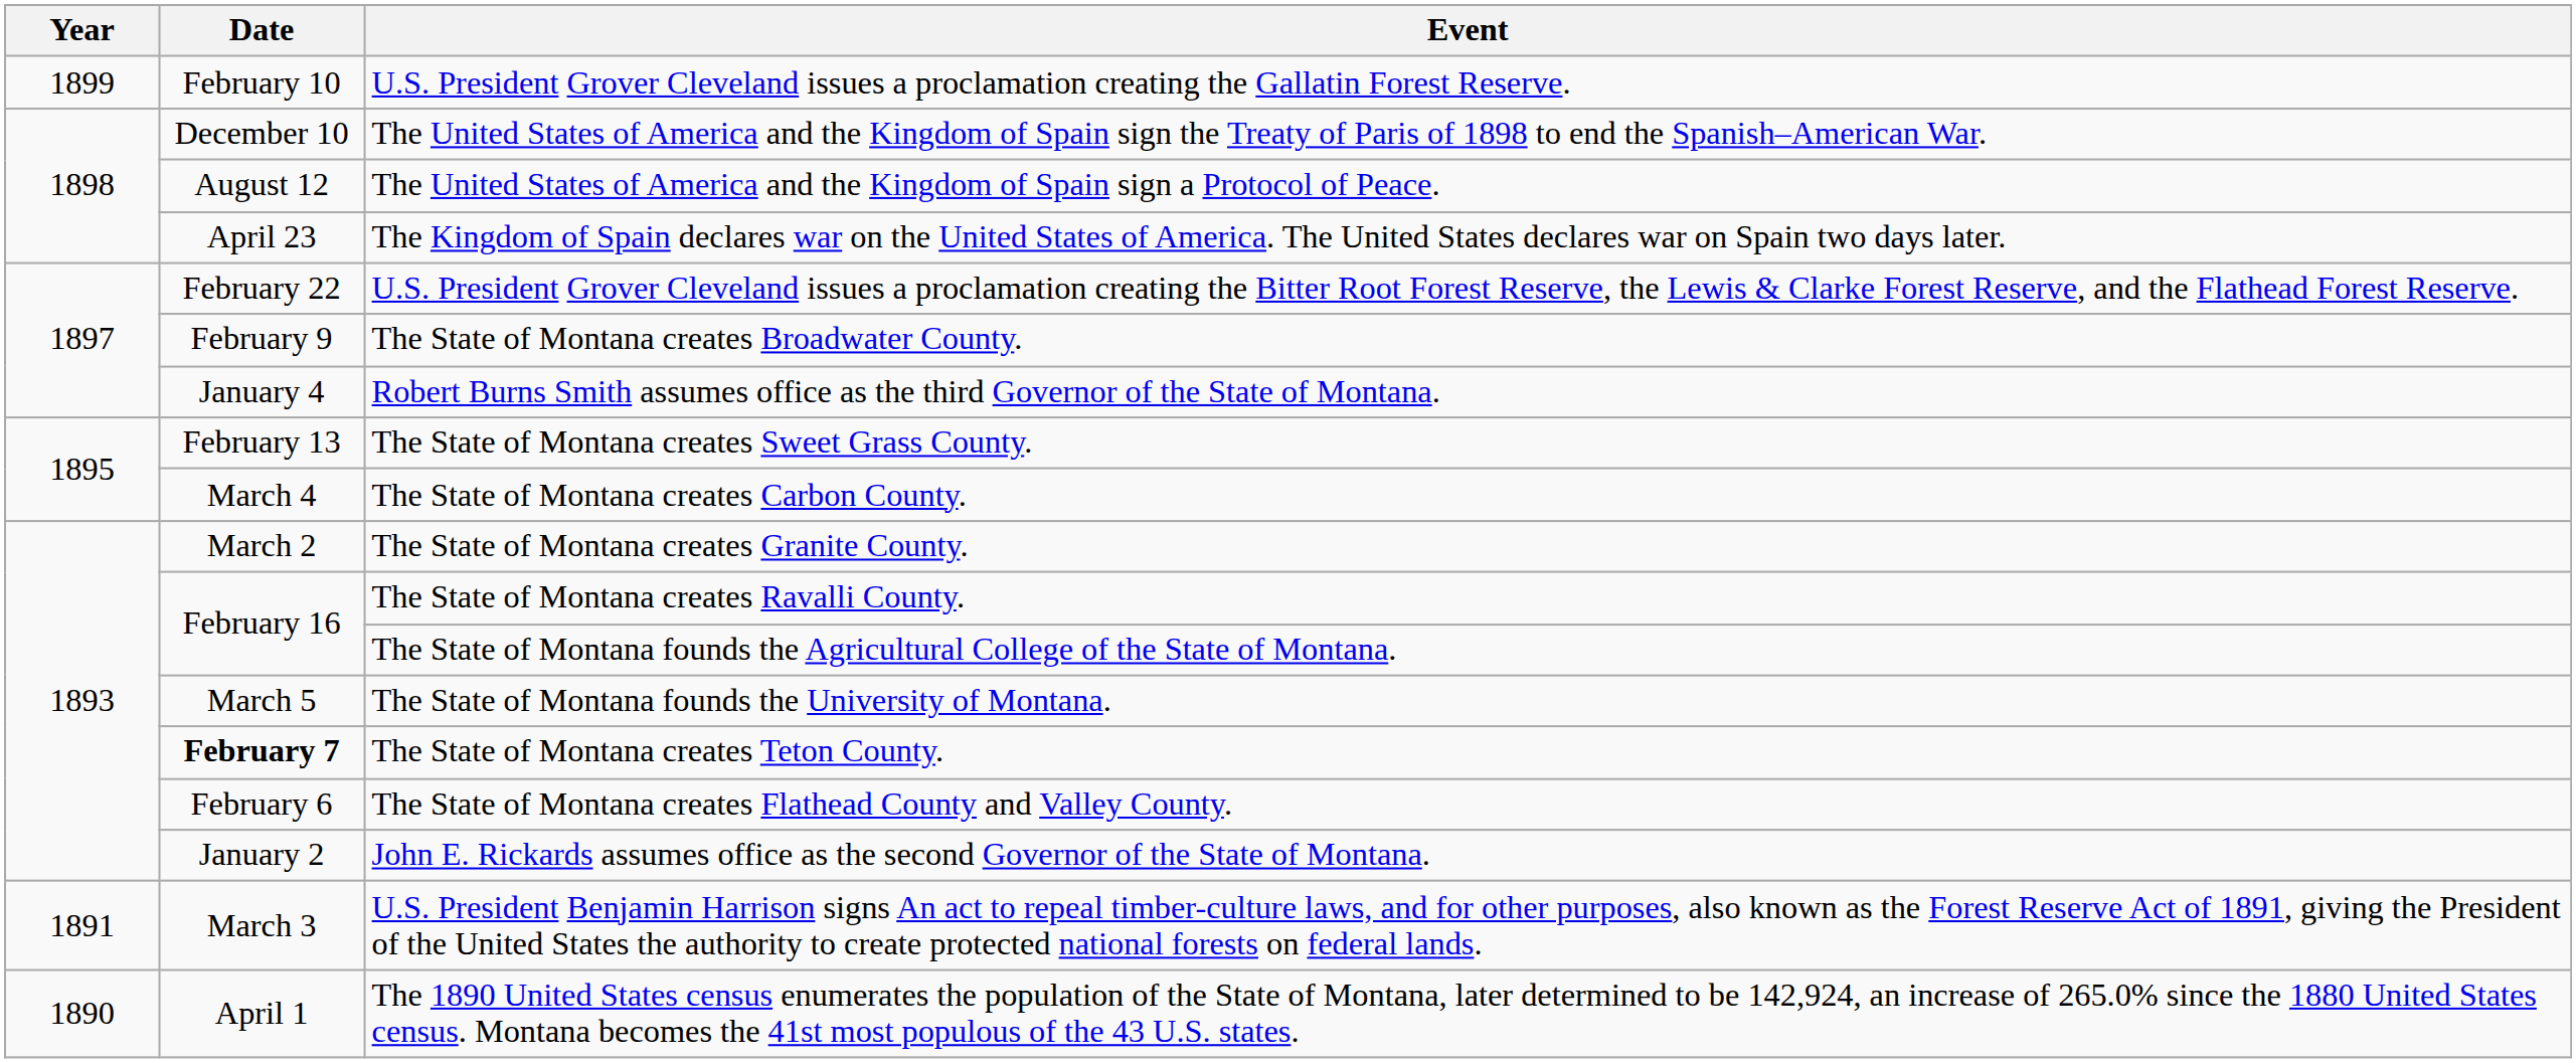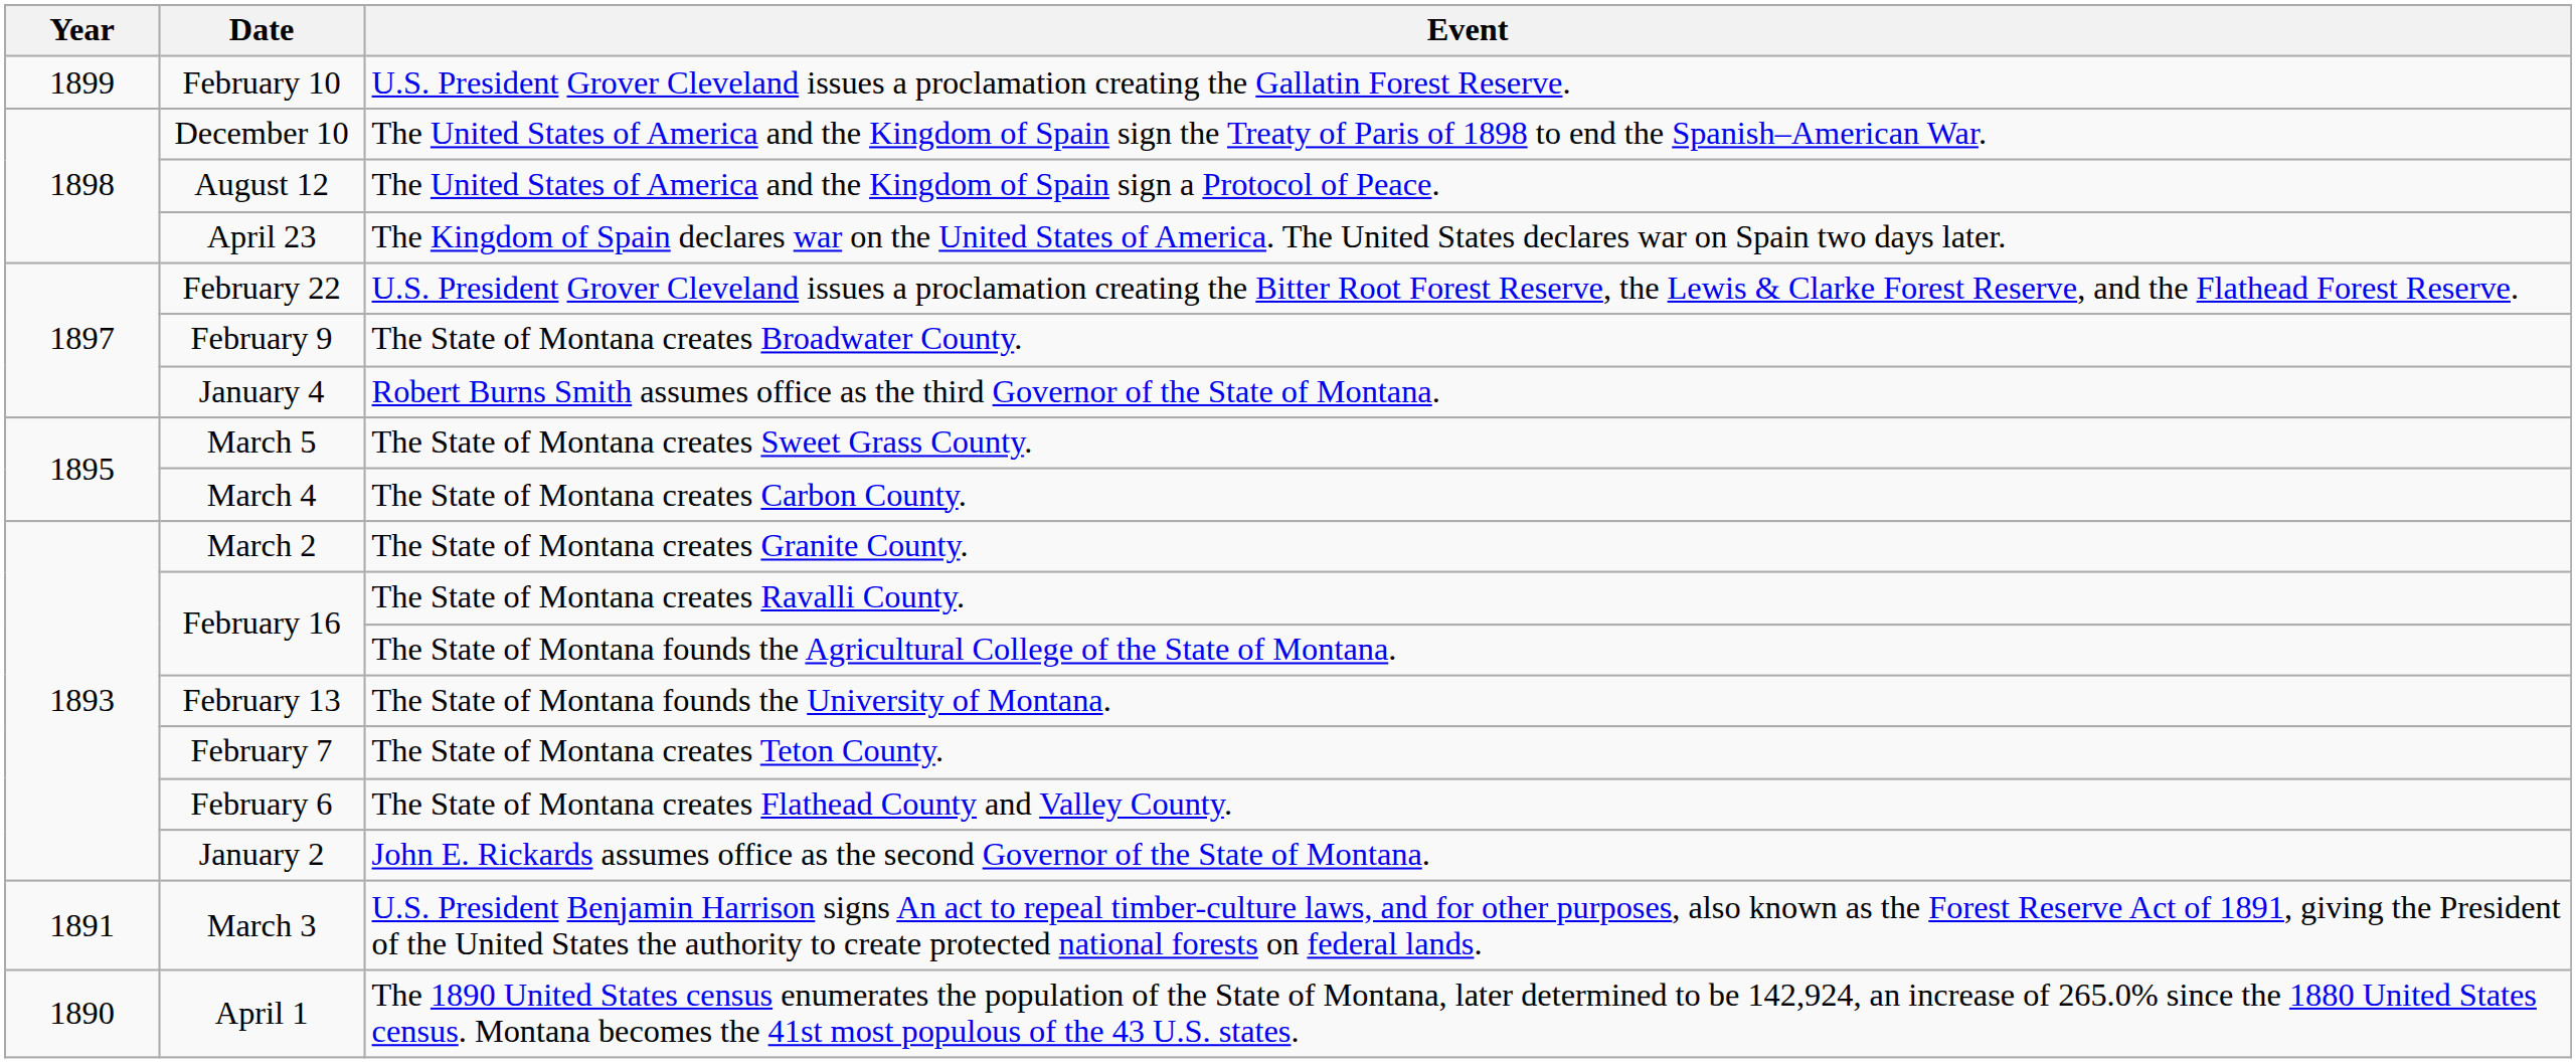 <table class="wikitable" style="width:100%;">
 <tr>
 <th style="width:6%">Year</th>
 <th style="width:8%">Date</th>
 <th style="width:86%">Event</th>
 </tr>
 <tr>
 <td align=center rowspan=1>1899</td>
 <td align=center>February 10</td>
 <td><a href='#'>U.S. President</a> <a href='#'>Grover Cleveland</a> issues a proclamation creating the <a href='#'>Gallatin Forest Reserve</a>.</td>
 </tr>
 <tr>
 <td align=center rowspan=3>1898</td>
 <td align=center>December 10</td>
 <td>The <a href='#'>United States of America</a> and the <a href='#'>Kingdom of Spain</a> sign the <a href='#'>Treaty of Paris of 1898</a> to end the <a href='#'>Spanish–American War</a>.</td>
 </tr>
 <tr>
 <td align=center>August 12</td>
 <td>The <a href='#'>United States of America</a> and the <a href='#'>Kingdom of Spain</a> sign a <a href='#'>Protocol of Peace</a>.</td>
 </tr>
 <tr>
 <td align=center>April 23</td>
 <td>The <a href='#'>Kingdom of Spain</a> declares <a href='#'>war</a> on the <a href='#'>United States of America</a>.  The United States declares war on Spain two days later.</td>
 </tr>
 <tr>
 <td align=center rowspan=3>1897</td>
 <td align=center>February 22</td>
 <td><a href='#'>U.S. President</a> <a href='#'>Grover Cleveland</a> issues a proclamation creating the <a href='#'>Bitter Root Forest Reserve</a>, the <a href='#'>Lewis & Clarke Forest Reserve</a>, and the <a href='#'>Flathead Forest Reserve</a>.</td>
 </tr>
 <tr>
 <td align=center>February 9</td>
 <td>The State of Montana creates <a href='#'>Broadwater County</a>.</td>
 </tr>
 <tr>
 <td align=center>January 4</td>
 <td><a href='#'>Robert Burns Smith</a> assumes office as the third <a href='#'>Governor of the State of Montana</a>.</td>
 </tr>
 <tr>
 <td align=center rowspan=2>1895</td>
-<td align=center>February 13</td>
+<td align=center>March 5</td>
 <td>The State of Montana creates <a href='#'>Sweet Grass County</a>.</td>
 </tr>
 <tr>
 <td align=center>March 4</td>
 <td>The State of Montana creates <a href='#'>Carbon County</a>.</td>
 </tr>
 <tr>
 <td align=center rowspan=7>1893</td>
 <td align=center>March 2</td>
 <td>The State of Montana creates <a href='#'>Granite County</a>.</td>
 </tr>
 <tr>
 <td align=center rowspan=2>February 16</td>
 <td>The State of Montana creates <a href='#'>Ravalli County</a>.</td>
 </tr>
 <tr>
 <td>The State of Montana founds the <a href='#'>Agricultural College of the State of Montana</a>.</td>
 </tr>
 <tr>
-<td align=center>March 5</td>
+<td align=center>February 13</td>
 <td>The State of Montana founds the <a href='#'>University of Montana</a>.</td>
 </tr>
 <tr>
-<td align=center><strong>February 7</strong></td>
+<td align=center>February 7</td>
 <td>The State of Montana creates <a href='#'>Teton County</a>.</td>
 </tr>
 <tr>
 <td align=center>February 6</td>
 <td>The State of Montana creates <a href='#'>Flathead County</a> and <a href='#'>Valley County</a>.</td>
 </tr>
 <tr>
 <td align=center>January 2</td>
 <td><a href='#'>John E. Rickards</a> assumes office as the second <a href='#'>Governor of the State of Montana</a>.</td>
 </tr>
 <tr>
 <td align=center rowspan=1>1891</td>
 <td align=center>March 3</td>
 <td><a href='#'>U.S. President</a> <a href='#'>Benjamin Harrison</a> signs <a href='#'>An act to repeal timber-culture laws, and for other purposes</a>, also known as the <a href='#'>Forest Reserve Act of 1891</a>, giving the President of the United States the authority to create protected <a href='#'>national forests</a> on <a href='#'>federal lands</a>.</td>
 </tr>
 <tr>
 <td align=center rowspan=1>1890</td>
 <td align=center>April 1</td>
 <td>The <a href='#'>1890 United States census</a> enumerates the population of the State of Montana, later determined to be 142,924, an increase of 265.0% since the <a href='#'>1880 United States census</a>. Montana becomes the <a href='#'>41st most populous of the 43 U.S. states</a>.</td>
 </tr>
 </table>
